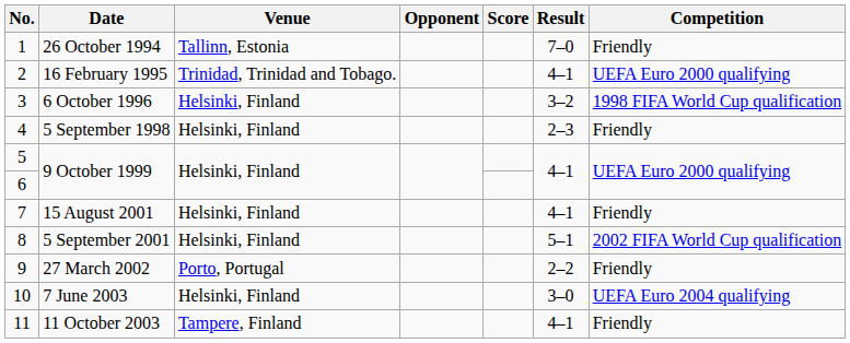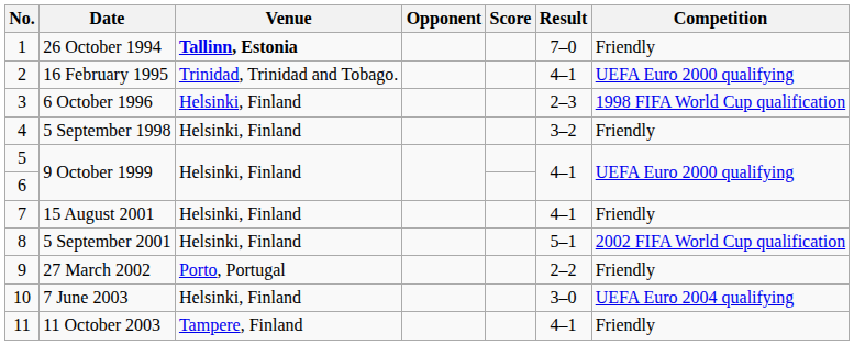 <table class="wikitable sortable">
 <tr>
 <th scope="col">No.</th>
 <th scope="col">Date</th>
 <th scope="col">Venue</th>
 <th scope="col">Opponent</th>
 <th scope="col">Score</th>
 <th scope="col">Result</th>
 <th scope="col">Competition</th>
 </tr>
 <tr>
 <td align="center">1</td>
 <td>26 October 1994</td>
-<td><a href='#'>Tallinn</a>, Estonia</td>
+<td><strong><a href='#'>Tallinn</a>, Estonia</strong></td>
 <td></td>
 <td></td>
 <td align="center">7–0</td>
 <td>Friendly</td>
 </tr>
 <tr>
 <td align="center">2</td>
 <td>16 February 1995</td>
 <td><a href='#'>Trinidad</a>, Trinidad and Tobago.</td>
 <td></td>
 <td></td>
 <td align="center">4–1</td>
 <td><a href='#'>UEFA Euro 2000 qualifying</a></td>
 </tr>
 <tr>
 <td align="center">3</td>
 <td>6 October 1996</td>
 <td><a href='#'>Helsinki</a>, Finland</td>
 <td></td>
 <td></td>
-<td align="center">3–2</td>
+<td align="center">2–3</td>
 <td><a href='#'>1998 FIFA World Cup qualification</a></td>
 </tr>
 <tr>
 <td align="center">4</td>
 <td>5 September 1998</td>
 <td>Helsinki, Finland</td>
 <td></td>
 <td></td>
-<td align="center">2–3</td>
+<td align="center">3–2</td>
 <td>Friendly</td>
 </tr>
 <tr>
 <td align="center">5</td>
 <td rowspan="2">9 October 1999</td>
 <td rowspan="2">Helsinki, Finland</td>
 <td rowspan="2"></td>
 <td></td>
 <td rowspan="2" align="center">4–1</td>
 <td rowspan="2"><a href='#'>UEFA Euro 2000 qualifying</a></td>
 </tr>
 <tr>
 <td align="center">6</td>
 <td></td>
 </tr>
 <tr>
 <td align="center">7</td>
 <td>15 August 2001</td>
 <td>Helsinki, Finland</td>
 <td></td>
 <td></td>
 <td align="center">4–1</td>
 <td>Friendly</td>
 </tr>
 <tr>
 <td align="center">8</td>
 <td>5 September 2001</td>
 <td>Helsinki, Finland</td>
 <td></td>
 <td></td>
 <td align="center">5–1</td>
 <td><a href='#'>2002 FIFA World Cup qualification</a></td>
 </tr>
 <tr>
 <td align="center">9</td>
 <td>27 March 2002</td>
 <td><a href='#'>Porto</a>, Portugal</td>
 <td></td>
 <td></td>
 <td align="center">2–2</td>
 <td>Friendly</td>
 </tr>
 <tr>
 <td align="center">10</td>
 <td>7 June 2003</td>
 <td>Helsinki, Finland</td>
 <td></td>
 <td></td>
 <td align="center">3–0</td>
 <td><a href='#'>UEFA Euro 2004 qualifying</a></td>
 </tr>
 <tr>
 <td align="center">11</td>
 <td>11 October 2003</td>
 <td><a href='#'>Tampere</a>, Finland</td>
 <td></td>
 <td></td>
 <td align="center">4–1</td>
 <td>Friendly</td>
 </tr>
 </table>
